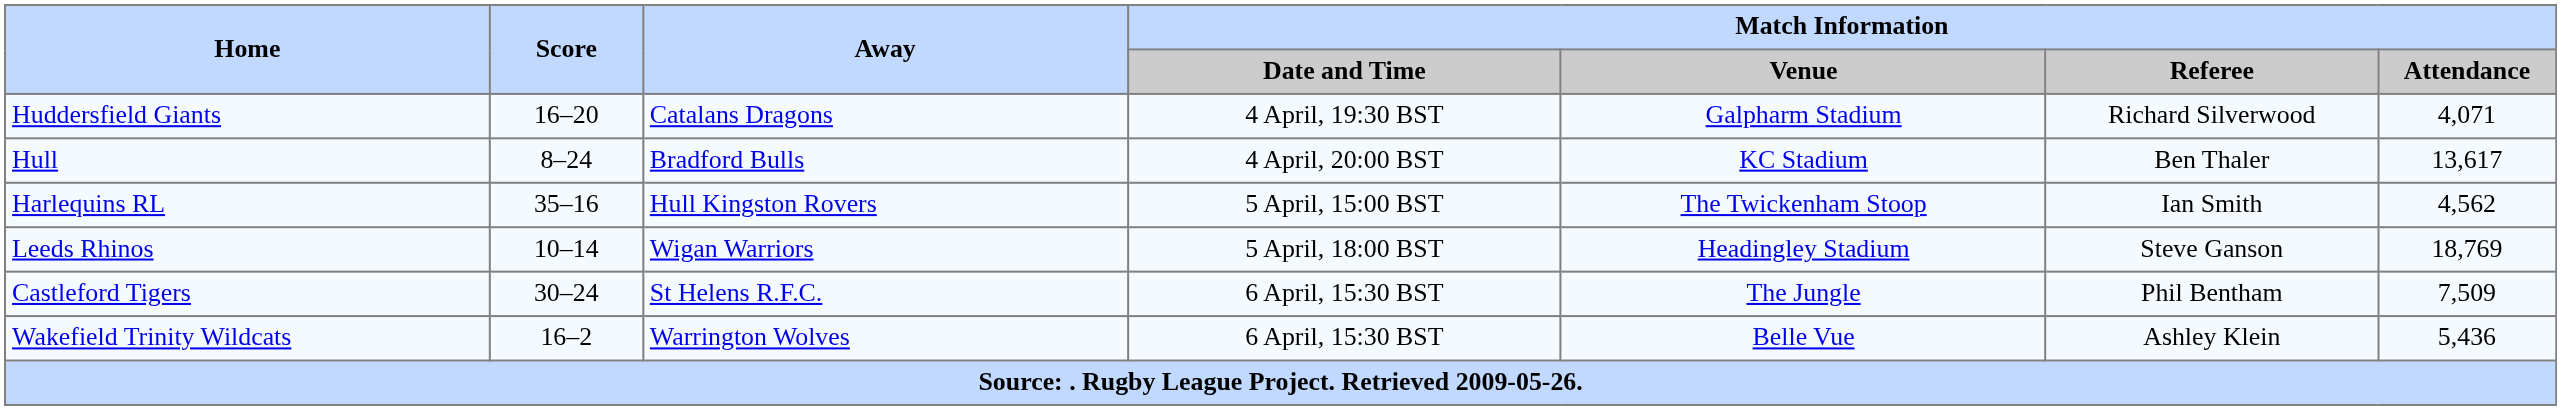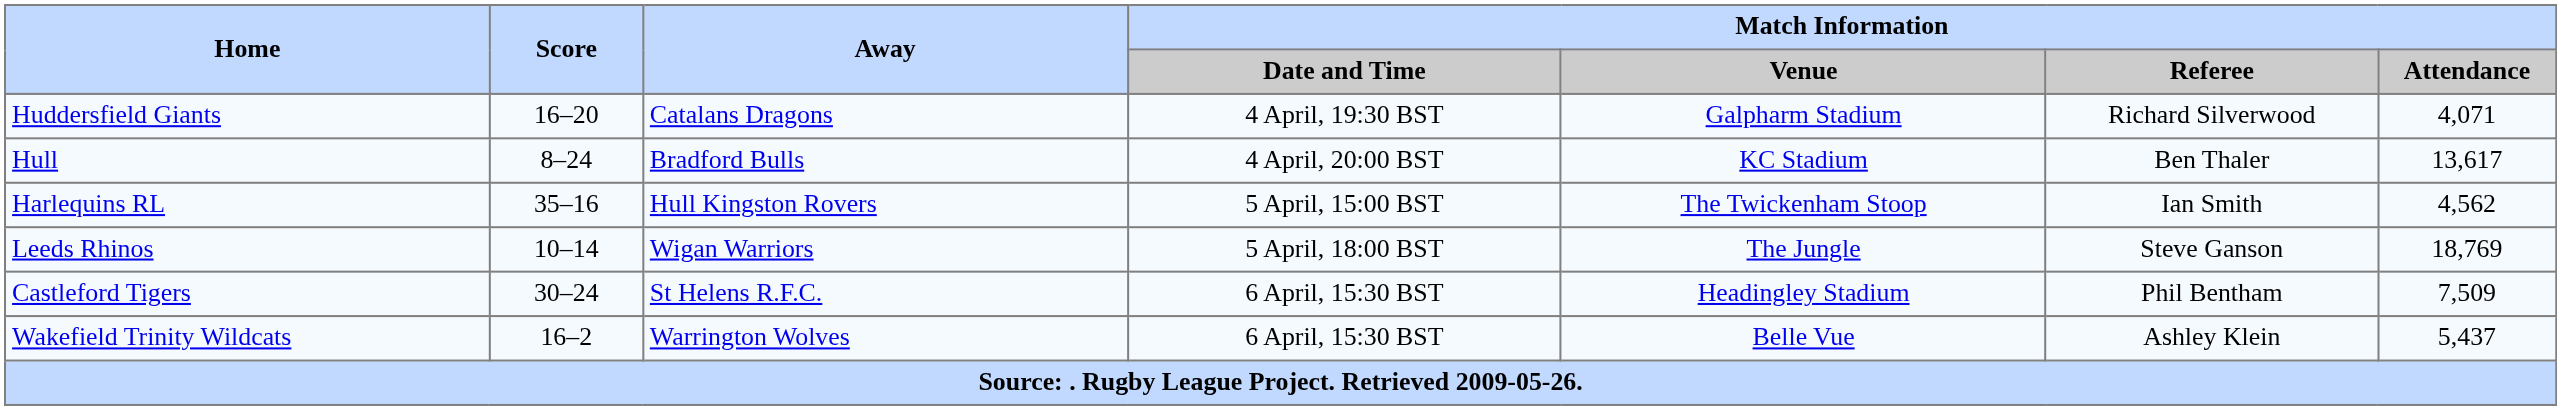 <table border="1" cellpadding="3" cellspacing="0" style="border-collapse:collapse; font-size:80%; text-align:center; width:100%;">
 <tr style="background:#c1d8ff;">
 <th rowspan="2" style="width:19%;">Home</th>
 <th rowspan="2" style="width:6%;">Score</th>
 <th rowspan="2" style="width:19%;">Away</th>
 <th colspan=6>Match Information</th>
 </tr>
 <tr style="background:#ccc;">
 <th width=17%>Date and Time</th>
 <th width=19%>Venue</th>
 <th width=13%>Referee</th>
 <th width=7%>Attendance</th>
 </tr>
 <tr style="background:#f5faff;">
 <td align=left> <a href='#'>Huddersfield Giants</a></td>
 <td>16–20</td>
 <td align=left> <a href='#'>Catalans Dragons</a></td>
 <td>4 April, 19:30 BST</td>
 <td><a href='#'>Galpharm Stadium</a></td>
 <td>Richard Silverwood</td>
 <td>4,071</td>
 </tr>
 <tr style="background:#f5faff;">
 <td align=left> <a href='#'>Hull</a></td>
 <td>8–24</td>
 <td align=left> <a href='#'>Bradford Bulls</a></td>
 <td>4 April, 20:00 BST</td>
 <td><a href='#'>KC Stadium</a></td>
 <td>Ben Thaler</td>
 <td>13,617</td>
 </tr>
 <tr style="background:#f5faff;">
 <td align=left> <a href='#'>Harlequins RL</a></td>
 <td>35–16</td>
 <td align=left> <a href='#'>Hull Kingston Rovers</a></td>
 <td>5 April, 15:00 BST</td>
 <td><a href='#'>The Twickenham Stoop</a></td>
 <td>Ian Smith</td>
 <td>4,562</td>
 </tr>
 <tr style="background:#f5faff;">
 <td align=left> <a href='#'>Leeds Rhinos</a></td>
 <td>10–14</td>
 <td align=left> <a href='#'>Wigan Warriors</a></td>
 <td>5 April, 18:00 BST</td>
-<td><a href='#'>Headingley Stadium</a></td>
+<td><a href='#'>The Jungle</a></td>
 <td>Steve Ganson</td>
 <td>18,769</td>
 </tr>
 <tr style="background:#f5faff;">
 <td align=left> <a href='#'>Castleford Tigers</a></td>
 <td>30–24</td>
 <td align=left> <a href='#'>St Helens R.F.C.</a></td>
 <td>6 April, 15:30 BST</td>
-<td><a href='#'>The Jungle</a></td>
+<td><a href='#'>Headingley Stadium</a></td>
 <td>Phil Bentham</td>
 <td>7,509</td>
 </tr>
 <tr style="background:#f5faff;">
 <td align=left> <a href='#'>Wakefield Trinity Wildcats</a></td>
 <td>16–2</td>
 <td align=left> <a href='#'>Warrington Wolves</a></td>
 <td>6 April, 15:30 BST</td>
 <td><a href='#'>Belle Vue</a></td>
 <td>Ashley Klein</td>
-<td>5,436</td>
+<td>5,437</td>
 </tr>
 <tr style="background:#c1d8ff;">
 <th colspan=10>Source: . Rugby League Project. Retrieved 2009-05-26.</th>
 </tr>
 </table>
